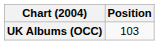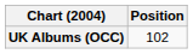 <table class="wikitable plainrowheaders" style="text-align:center">
 <tr>
 <th scope="col">Chart (2004)</th>
 <th scope="col">Position</th>
 </tr>
 <tr>
 <th scope="row">UK Albums (OCC)</th>
-<td>103</td>
+<td>102</td>
 </tr>
 </table>
